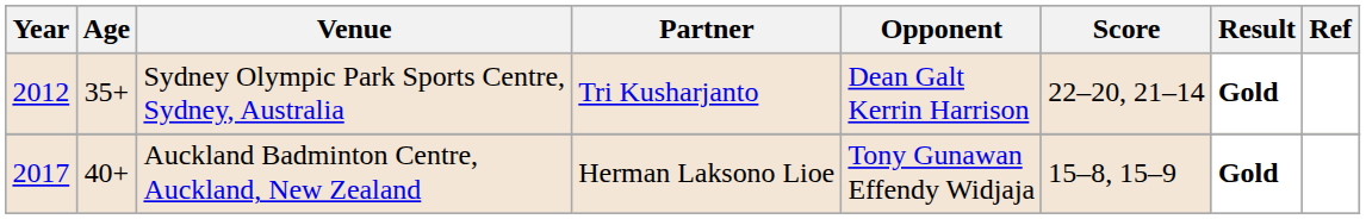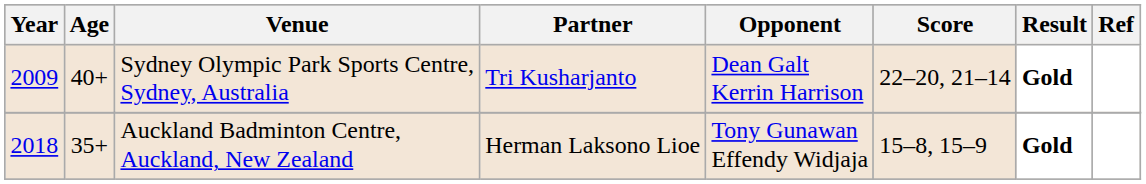 <table class="sortable wikitable" style="font-size: 90%;">
 <tr>
 <th>Year</th>
 <th>Age</th>
 <th>Venue</th>
 <th>Partner</th>
 <th>Opponent</th>
 <th>Score</th>
 <th>Result</th>
 <th>Ref</th>
 </tr>
 <tr style="background:#F3E6D7">
-<td align="center"><a href='#'>2012</a></td>
-<td align="center">35+</td>
+<td align="center"><a href='#'>2009</a></td>
+<td align="center">40+</td>
 <td align="left">Sydney Olympic Park Sports Centre,<br><a href='#'>Sydney, Australia</a></td>
 <td align="left"> <a href='#'>Tri Kusharjanto</a></td>
 <td align="left"> <a href='#'>Dean Galt</a> <br>  <a href='#'>Kerrin Harrison</a></td>
 <td align="left">22–20, 21–14</td>
 <td style="text-align:left; background:white"> <strong>Gold</strong></td>
 <td style="text-align:center; background:white"></td>
 </tr>
 <tr>
 </tr>
 <tr style="background:#F3E6D7">
-<td align="center"><a href='#'>2017</a></td>
-<td align="center">40+</td>
+<td align="center"><a href='#'>2018</a></td>
+<td align="center">35+</td>
 <td align="left">Auckland Badminton Centre,<br><a href='#'>Auckland, New Zealand</a></td>
 <td align="left"> Herman Laksono Lioe</td>
 <td align="left"> <a href='#'>Tony Gunawan</a> <br>  Effendy Widjaja</td>
 <td align="left">15–8, 15–9</td>
 <td style="text-align:left; background:white"> <strong>Gold</strong></td>
 <td style="text-align:center; background:white"></td>
 </tr>
 </table>
